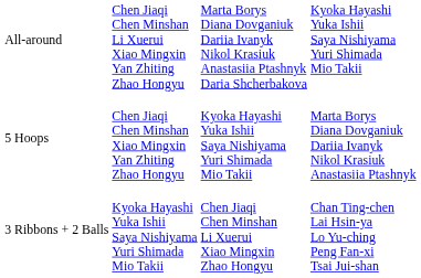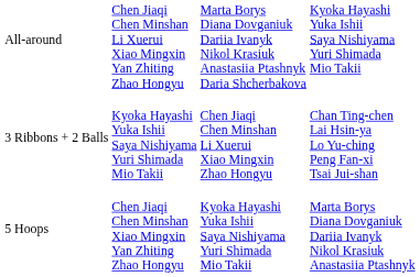 <table>
 <tr>
 <td>All-around <br> </td>
 <td><br><a href='#'>Chen Jiaqi</a><br><a href='#'>Chen Minshan</a><br><a href='#'>Li Xuerui</a><br><a href='#'>Xiao Mingxin</a><br><a href='#'>Yan Zhiting</a><br><a href='#'>Zhao Hongyu</a></td>
 <td><br><a href='#'>Marta Borys</a><br><a href='#'>Diana Dovganiuk</a><br><a href='#'>Dariia Ivanyk</a><br><a href='#'>Nikol Krasiuk</a><br><a href='#'>Anastasiia Ptashnyk</a><br><a href='#'>Daria Shcherbakova</a></td>
 <td valign=top><br><a href='#'>Kyoka Hayashi</a><br><a href='#'>Yuka Ishii</a><br><a href='#'>Saya Nishiyama</a><br><a href='#'>Yuri Shimada</a><br><a href='#'>Mio Takii</a></td>
 </tr>
 <tr>
+<td>3 Ribbons + 2 Balls <br> </td>
+<td> <br><a href='#'>Kyoka Hayashi</a><br><a href='#'>Yuka Ishii</a><br><a href='#'>Saya Nishiyama</a><br><a href='#'>Yuri Shimada</a><br><a href='#'>Mio Takii</a></td>
+<td><br><a href='#'>Chen Jiaqi</a><br><a href='#'>Chen Minshan</a><br><a href='#'>Li Xuerui</a><br><a href='#'>Xiao Mingxin</a><br><a href='#'>Zhao Hongyu</a></td>
+<td valign=top><br><a href='#'>Chan Ting-chen</a><br><a href='#'>Lai Hsin-ya</a><br><a href='#'>Lo Yu-ching</a><br><a href='#'>Peng Fan-xi</a><br><a href='#'>Tsai Jui-shan</a><br></td>
+</tr>
+<tr>
 <td>5 Hoops <br> </td>
 <td><br><a href='#'>Chen Jiaqi</a><br><a href='#'>Chen Minshan</a><br><a href='#'>Xiao Mingxin</a><br><a href='#'>Yan Zhiting</a><br><a href='#'>Zhao Hongyu</a></td>
 <td><br><a href='#'>Kyoka Hayashi</a><br><a href='#'>Yuka Ishii</a><br><a href='#'>Saya Nishiyama</a><br><a href='#'>Yuri Shimada</a><br><a href='#'>Mio Takii</a></td>
 <td><br><a href='#'>Marta Borys</a><br><a href='#'>Diana Dovganiuk</a><br><a href='#'>Dariia Ivanyk</a><br><a href='#'>Nikol Krasiuk</a><br><a href='#'>Anastasiia Ptashnyk</a></td>
 </tr>
-<tr>
-<td>3 Ribbons + 2 Balls <br> </td>
-<td> <br><a href='#'>Kyoka Hayashi</a><br><a href='#'>Yuka Ishii</a><br><a href='#'>Saya Nishiyama</a><br><a href='#'>Yuri Shimada</a><br><a href='#'>Mio Takii</a></td>
-<td><br><a href='#'>Chen Jiaqi</a><br><a href='#'>Chen Minshan</a><br><a href='#'>Li Xuerui</a><br><a href='#'>Xiao Mingxin</a><br><a href='#'>Zhao Hongyu</a></td>
-<td valign=top><br><a href='#'>Chan Ting-chen</a><br><a href='#'>Lai Hsin-ya</a><br><a href='#'>Lo Yu-ching</a><br><a href='#'>Peng Fan-xi</a><br><a href='#'>Tsai Jui-shan</a><br></td>
-</tr>
 </table>
